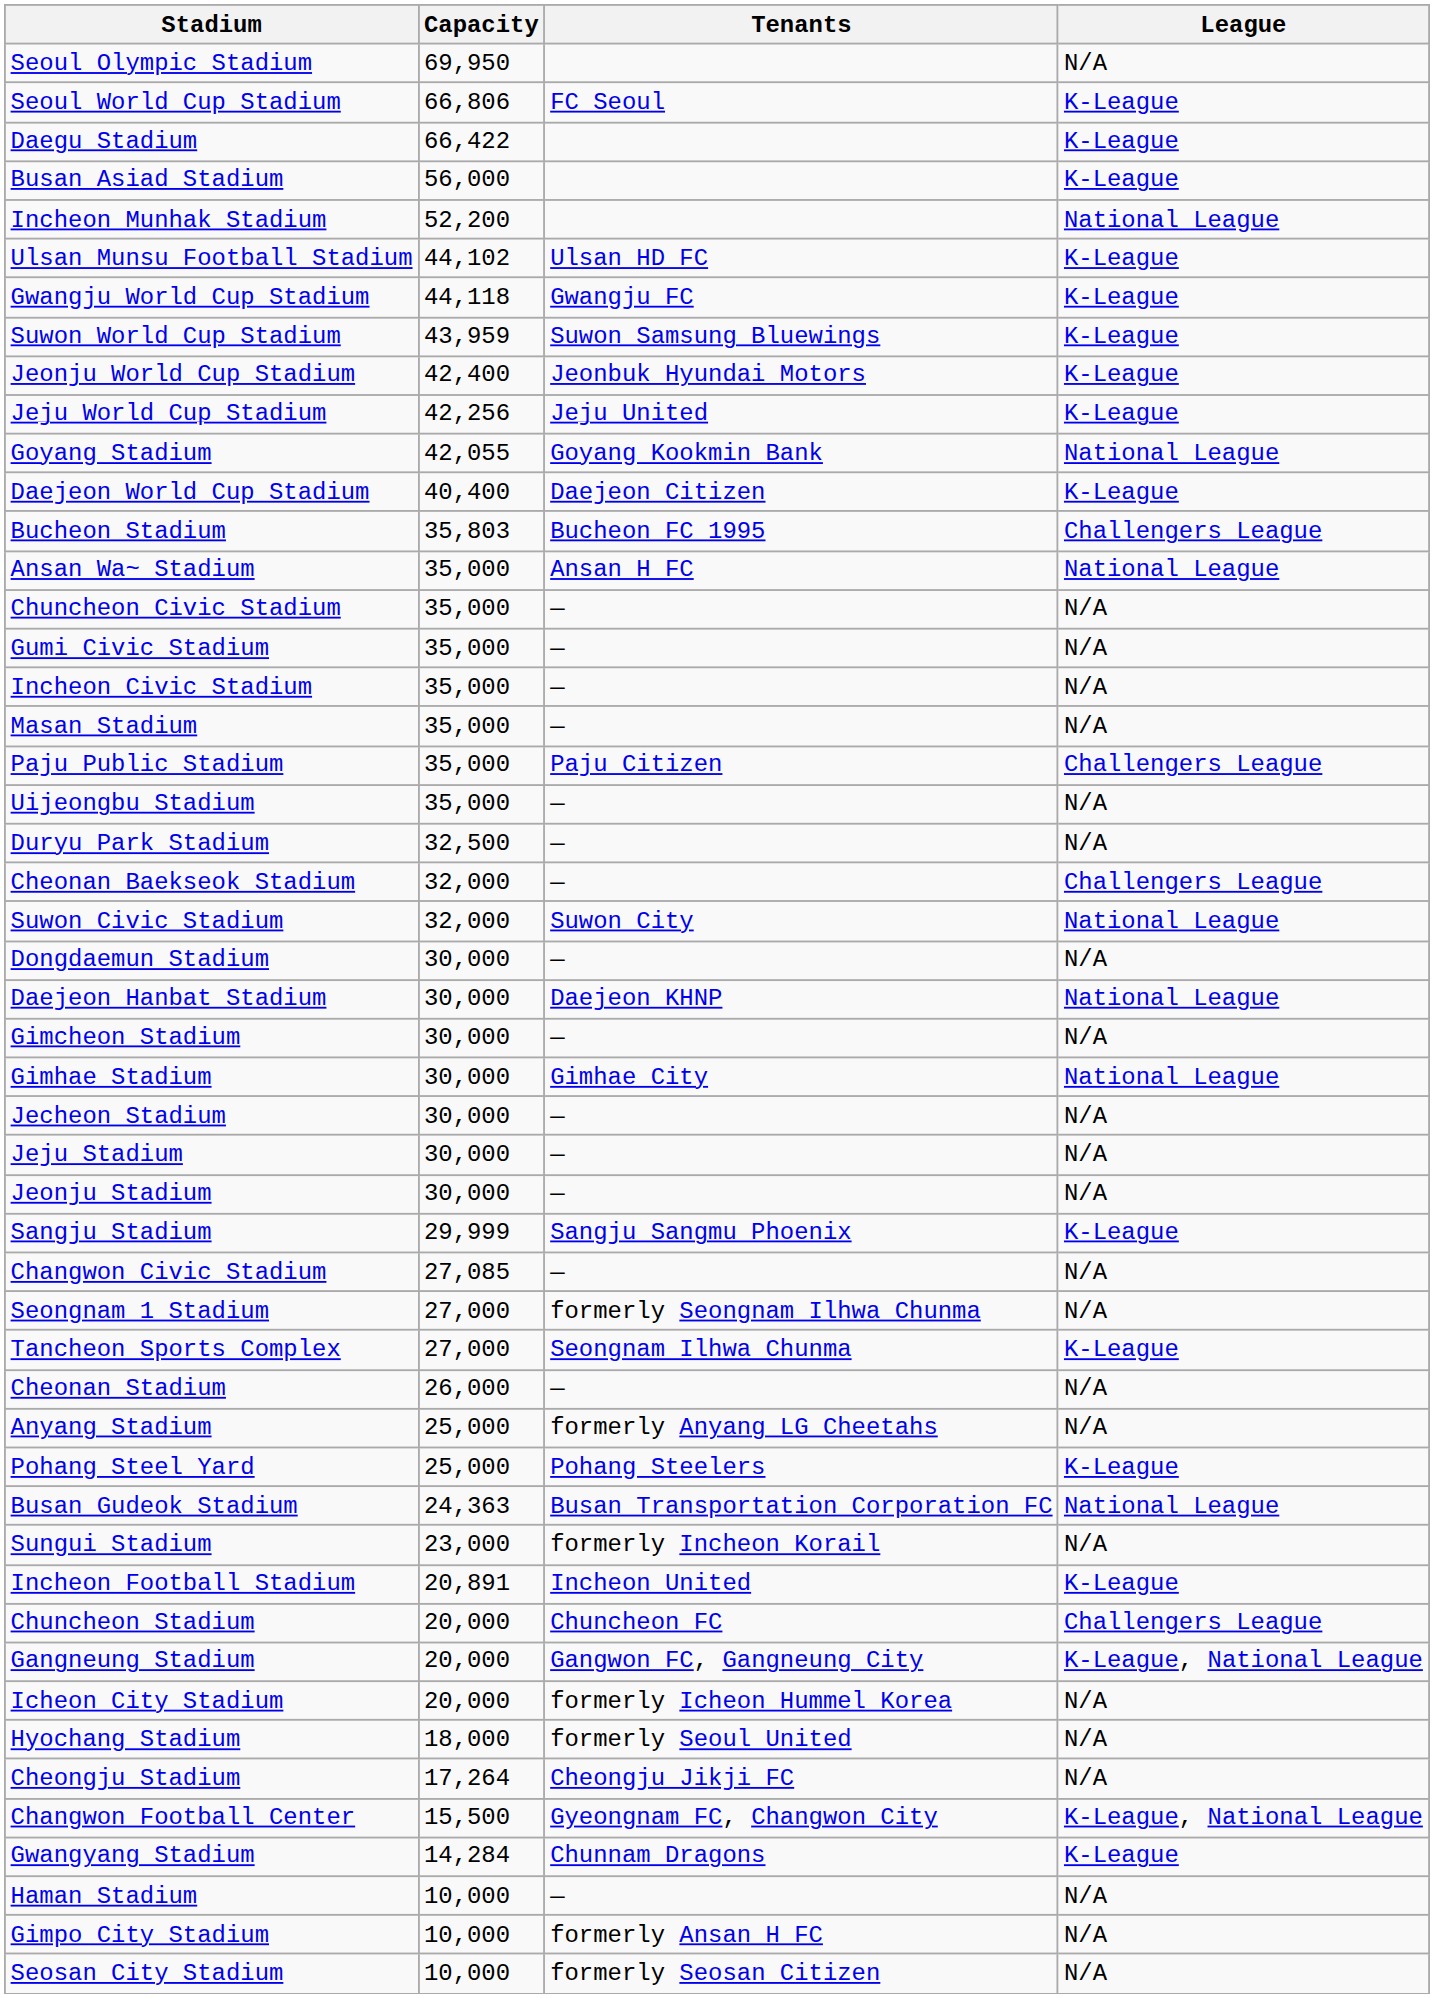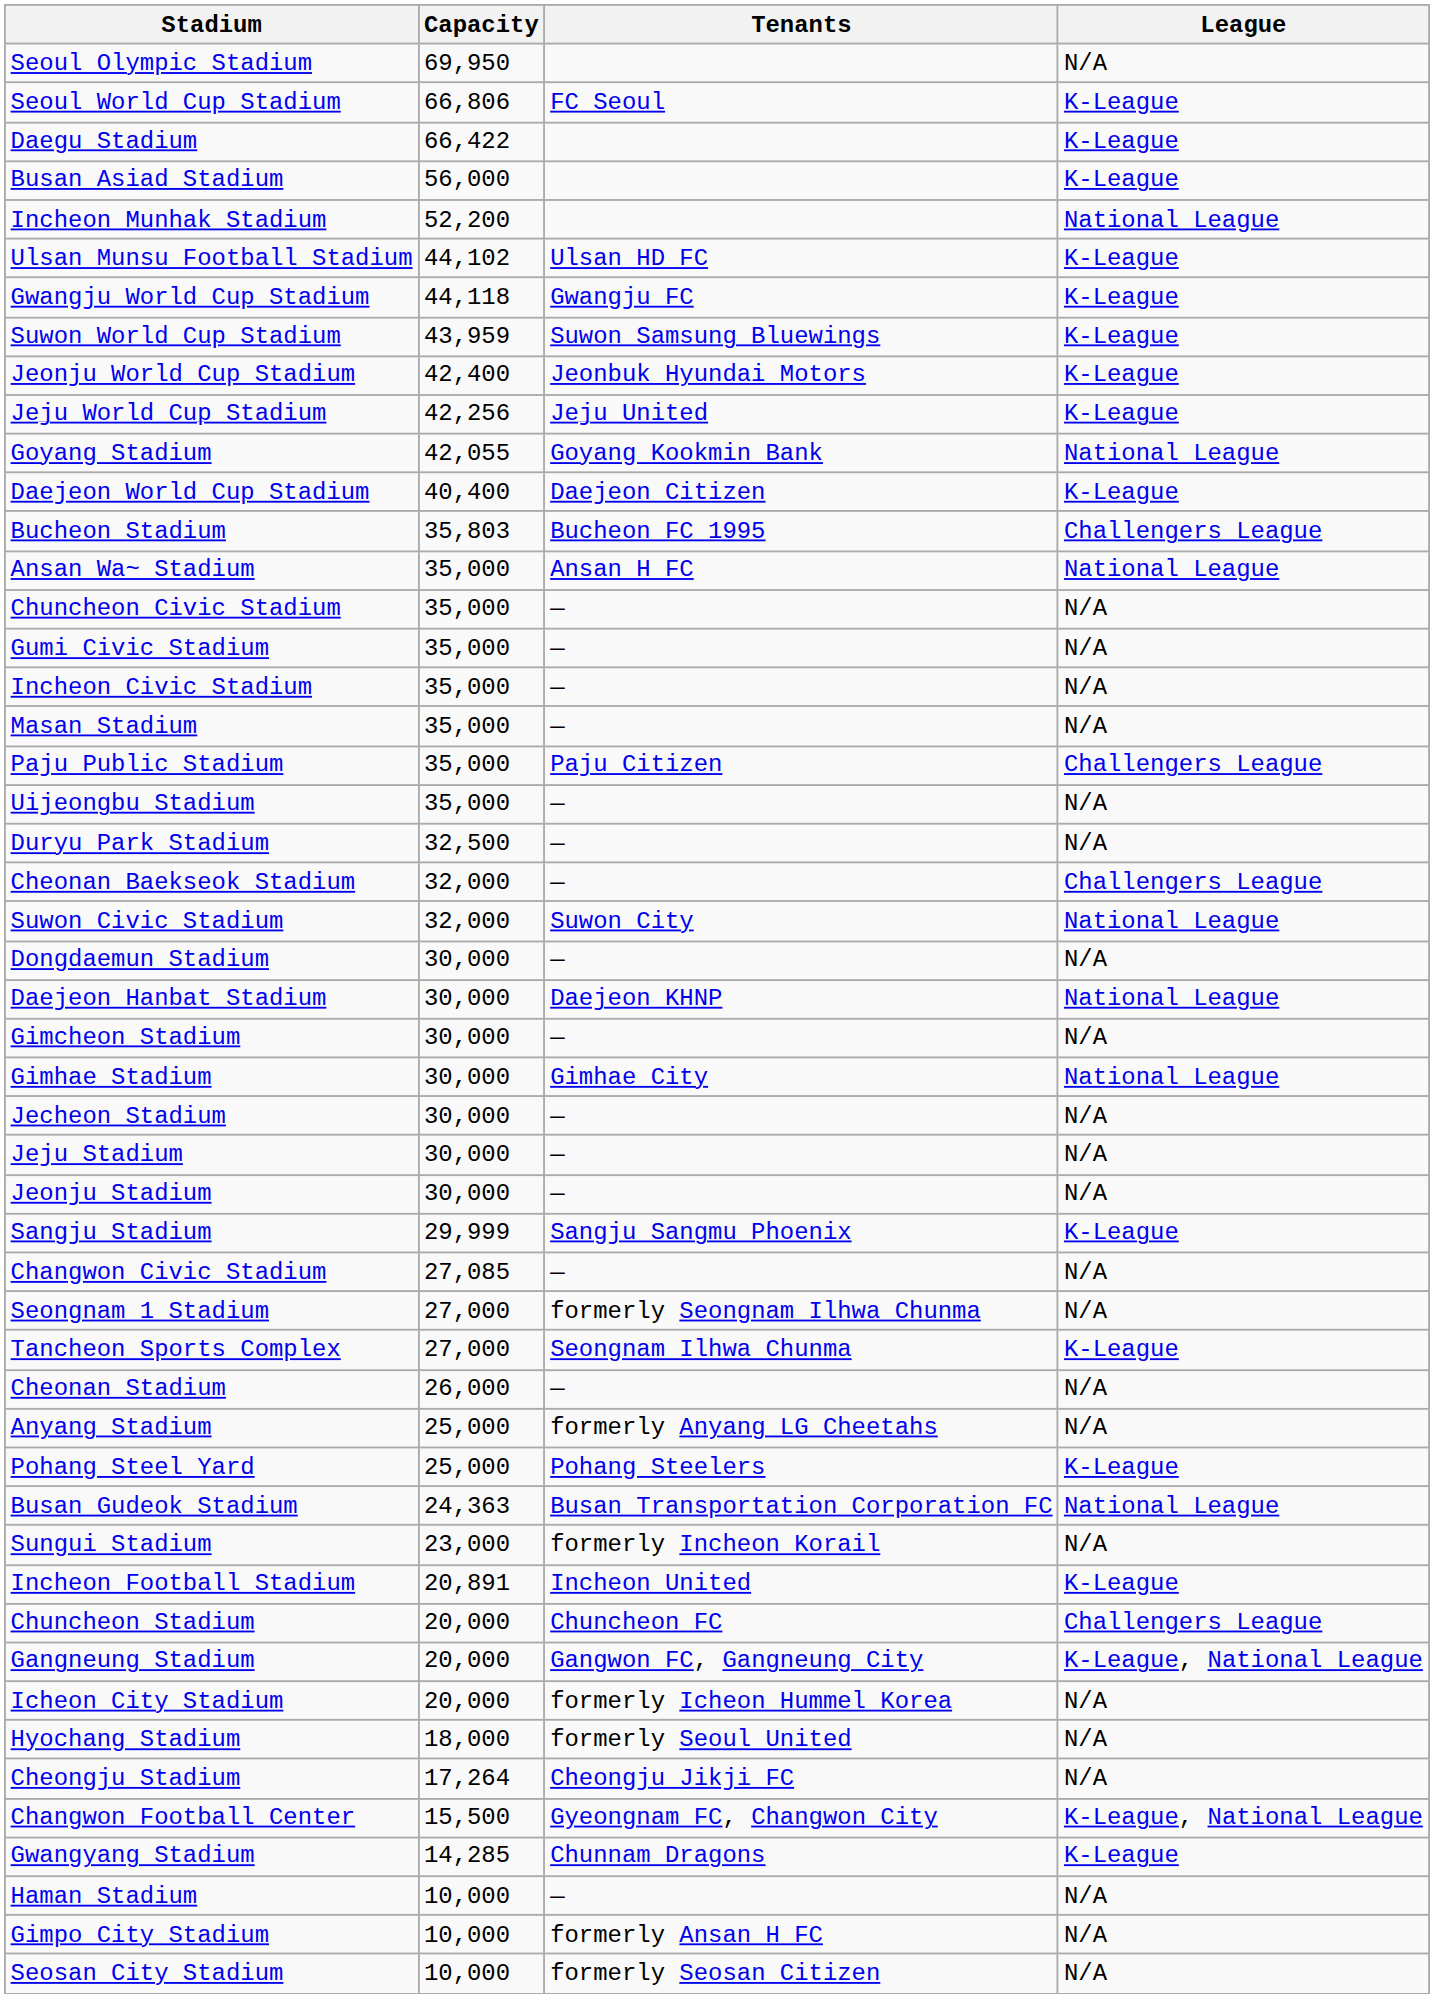 <table class="wikitable sortable">
 <tr>
 <th>Stadium</th>
 <th>Capacity</th>
 <th>Tenants</th>
 <th>League</th>
 </tr>
 <tr>
 <td><a href='#'>Seoul Olympic Stadium</a></td>
 <td>69,950</td>
 <td></td>
 <td>N/A</td>
 </tr>
 <tr>
 <td><a href='#'>Seoul World Cup Stadium</a></td>
 <td>66,806</td>
 <td><a href='#'>FC Seoul</a></td>
 <td><a href='#'>K-League</a></td>
 </tr>
 <tr>
 <td><a href='#'>Daegu Stadium</a></td>
 <td>66,422</td>
 <td></td>
 <td><a href='#'>K-League</a></td>
 </tr>
 <tr>
 <td><a href='#'>Busan Asiad Stadium</a></td>
 <td>56,000</td>
 <td></td>
 <td><a href='#'>K-League</a></td>
 </tr>
 <tr>
 <td><a href='#'>Incheon Munhak Stadium</a></td>
 <td>52,200</td>
 <td></td>
 <td><a href='#'>National League</a></td>
 </tr>
 <tr>
 <td><a href='#'>Ulsan Munsu Football Stadium</a></td>
 <td>44,102</td>
 <td><a href='#'>Ulsan HD FC</a></td>
 <td><a href='#'>K-League</a></td>
 </tr>
 <tr>
 <td><a href='#'>Gwangju World Cup Stadium</a></td>
 <td>44,118</td>
 <td><a href='#'>Gwangju FC</a></td>
 <td><a href='#'>K-League</a></td>
 </tr>
 <tr>
 <td><a href='#'>Suwon World Cup Stadium</a></td>
 <td>43,959</td>
 <td><a href='#'>Suwon Samsung Bluewings</a></td>
 <td><a href='#'>K-League</a></td>
 </tr>
 <tr>
 <td><a href='#'>Jeonju World Cup Stadium</a></td>
 <td>42,400</td>
 <td><a href='#'>Jeonbuk Hyundai Motors</a></td>
 <td><a href='#'>K-League</a></td>
 </tr>
 <tr>
 <td><a href='#'>Jeju World Cup Stadium</a></td>
 <td>42,256</td>
 <td><a href='#'>Jeju United</a></td>
 <td><a href='#'>K-League</a></td>
 </tr>
 <tr>
 <td><a href='#'>Goyang Stadium</a></td>
 <td>42,055</td>
 <td><a href='#'>Goyang Kookmin Bank</a></td>
 <td><a href='#'>National League</a></td>
 </tr>
 <tr>
 <td><a href='#'>Daejeon World Cup Stadium</a></td>
 <td>40,400</td>
 <td><a href='#'>Daejeon Citizen</a></td>
 <td><a href='#'>K-League</a></td>
 </tr>
 <tr>
 <td><a href='#'>Bucheon Stadium</a></td>
 <td>35,803</td>
 <td><a href='#'>Bucheon FC 1995</a></td>
 <td><a href='#'>Challengers League</a></td>
 </tr>
 <tr>
 <td><a href='#'>Ansan Wa~ Stadium</a></td>
 <td>35,000</td>
 <td><a href='#'>Ansan H FC</a></td>
 <td><a href='#'>National League</a></td>
 </tr>
 <tr>
 <td><a href='#'>Chuncheon Civic Stadium</a></td>
 <td>35,000</td>
 <td>—</td>
 <td>N/A</td>
 </tr>
 <tr>
 <td><a href='#'>Gumi Civic Stadium</a></td>
 <td>35,000</td>
 <td>—</td>
 <td>N/A</td>
 </tr>
 <tr>
 <td><a href='#'>Incheon Civic Stadium</a></td>
 <td>35,000</td>
 <td>—</td>
 <td>N/A</td>
 </tr>
 <tr>
 <td><a href='#'>Masan Stadium</a></td>
 <td>35,000</td>
 <td>—</td>
 <td>N/A</td>
 </tr>
 <tr>
 <td><a href='#'>Paju Public Stadium</a></td>
 <td>35,000</td>
 <td><a href='#'>Paju Citizen</a></td>
 <td><a href='#'>Challengers League</a></td>
 </tr>
 <tr>
 <td><a href='#'>Uijeongbu Stadium</a></td>
 <td>35,000</td>
 <td>—</td>
 <td>N/A</td>
 </tr>
 <tr>
 <td><a href='#'>Duryu Park Stadium</a></td>
 <td>32,500</td>
 <td>—</td>
 <td>N/A</td>
 </tr>
 <tr>
 <td><a href='#'>Cheonan Baekseok Stadium</a></td>
 <td>32,000</td>
 <td>—</td>
 <td><a href='#'>Challengers League</a></td>
 </tr>
 <tr>
 <td><a href='#'>Suwon Civic Stadium</a></td>
 <td>32,000</td>
 <td><a href='#'>Suwon City</a></td>
 <td><a href='#'>National League</a></td>
 </tr>
 <tr>
 <td><a href='#'>Dongdaemun Stadium</a></td>
 <td>30,000</td>
 <td>—</td>
 <td>N/A</td>
 </tr>
 <tr>
 <td><a href='#'>Daejeon Hanbat Stadium</a></td>
 <td>30,000</td>
 <td><a href='#'>Daejeon KHNP</a></td>
 <td><a href='#'>National League</a></td>
 </tr>
 <tr>
 <td><a href='#'>Gimcheon Stadium</a></td>
 <td>30,000</td>
 <td>—</td>
 <td>N/A</td>
 </tr>
 <tr>
 <td><a href='#'>Gimhae Stadium</a></td>
 <td>30,000</td>
 <td><a href='#'>Gimhae City</a></td>
 <td><a href='#'>National League</a></td>
 </tr>
 <tr>
 <td><a href='#'>Jecheon Stadium</a></td>
 <td>30,000</td>
 <td>—</td>
 <td>N/A</td>
 </tr>
 <tr>
 <td><a href='#'>Jeju Stadium</a></td>
 <td>30,000</td>
 <td>—</td>
 <td>N/A</td>
 </tr>
 <tr>
 <td><a href='#'>Jeonju Stadium</a></td>
 <td>30,000</td>
 <td>—</td>
 <td>N/A</td>
 </tr>
 <tr>
 <td><a href='#'>Sangju Stadium</a></td>
 <td>29,999</td>
 <td><a href='#'>Sangju Sangmu Phoenix</a></td>
 <td><a href='#'>K-League</a></td>
 </tr>
 <tr>
 <td><a href='#'>Changwon Civic Stadium</a></td>
 <td>27,085</td>
 <td>—</td>
 <td>N/A</td>
 </tr>
 <tr>
 <td><a href='#'>Seongnam 1 Stadium</a></td>
 <td>27,000</td>
 <td>formerly <a href='#'>Seongnam Ilhwa Chunma</a></td>
 <td>N/A</td>
 </tr>
 <tr>
 <td><a href='#'>Tancheon Sports Complex</a></td>
 <td>27,000</td>
 <td><a href='#'>Seongnam Ilhwa Chunma</a></td>
 <td><a href='#'>K-League</a></td>
 </tr>
 <tr>
 <td><a href='#'>Cheonan Stadium</a></td>
 <td>26,000</td>
 <td>—</td>
 <td>N/A</td>
 </tr>
 <tr>
 <td><a href='#'>Anyang Stadium</a></td>
 <td>25,000</td>
 <td>formerly <a href='#'>Anyang LG Cheetahs</a></td>
 <td>N/A</td>
 </tr>
 <tr>
 <td><a href='#'>Pohang Steel Yard</a></td>
 <td>25,000</td>
 <td><a href='#'>Pohang Steelers</a></td>
 <td><a href='#'>K-League</a></td>
 </tr>
 <tr>
 <td><a href='#'>Busan Gudeok Stadium</a></td>
 <td>24,363</td>
 <td><a href='#'>Busan Transportation Corporation FC</a></td>
 <td><a href='#'>National League</a></td>
 </tr>
 <tr>
 <td><a href='#'>Sungui Stadium</a></td>
 <td>23,000</td>
 <td>formerly <a href='#'>Incheon Korail</a></td>
 <td>N/A</td>
 </tr>
 <tr>
 <td><a href='#'>Incheon Football Stadium</a></td>
 <td>20,891</td>
 <td><a href='#'>Incheon United</a></td>
 <td><a href='#'>K-League</a></td>
 </tr>
 <tr>
 <td><a href='#'>Chuncheon Stadium</a></td>
 <td>20,000</td>
 <td><a href='#'>Chuncheon FC</a></td>
 <td><a href='#'>Challengers League</a></td>
 </tr>
 <tr>
 <td><a href='#'>Gangneung Stadium</a></td>
 <td>20,000</td>
 <td><a href='#'>Gangwon FC</a>, <a href='#'>Gangneung City</a></td>
 <td><a href='#'>K-League</a>, <a href='#'>National League</a></td>
 </tr>
 <tr>
 <td><a href='#'>Icheon City Stadium</a></td>
 <td>20,000</td>
 <td>formerly <a href='#'>Icheon Hummel Korea</a></td>
 <td>N/A</td>
 </tr>
 <tr>
 <td><a href='#'>Hyochang Stadium</a></td>
 <td>18,000</td>
 <td>formerly <a href='#'>Seoul United</a></td>
 <td>N/A</td>
 </tr>
 <tr>
 <td><a href='#'>Cheongju Stadium</a></td>
 <td>17,264</td>
 <td><a href='#'>Cheongju Jikji FC</a></td>
 <td>N/A</td>
 </tr>
 <tr>
 <td><a href='#'>Changwon Football Center</a></td>
 <td>15,500</td>
 <td><a href='#'>Gyeongnam FC</a>, <a href='#'>Changwon City</a></td>
 <td><a href='#'>K-League</a>, <a href='#'>National League</a></td>
 </tr>
 <tr>
 <td><a href='#'>Gwangyang Stadium</a></td>
-<td>14,284</td>
+<td>14,285</td>
 <td><a href='#'>Chunnam Dragons</a></td>
 <td><a href='#'>K-League</a></td>
 </tr>
 <tr>
 <td><a href='#'>Haman Stadium</a></td>
 <td>10,000</td>
 <td>—</td>
 <td>N/A</td>
 </tr>
 <tr>
 <td><a href='#'>Gimpo City Stadium</a></td>
 <td>10,000</td>
 <td>formerly <a href='#'>Ansan H FC</a></td>
 <td>N/A</td>
 </tr>
 <tr>
 <td><a href='#'>Seosan City Stadium</a></td>
 <td>10,000</td>
 <td>formerly <a href='#'>Seosan Citizen</a></td>
 <td>N/A</td>
 </tr>
 <tr>
 </tr>
 </table>
